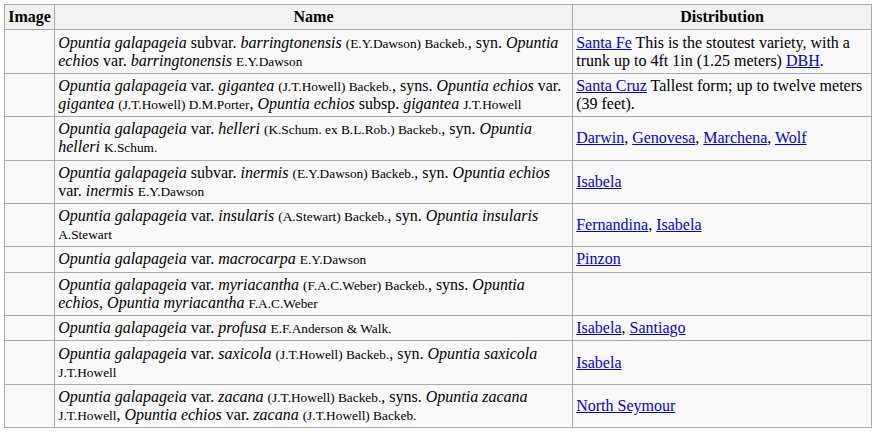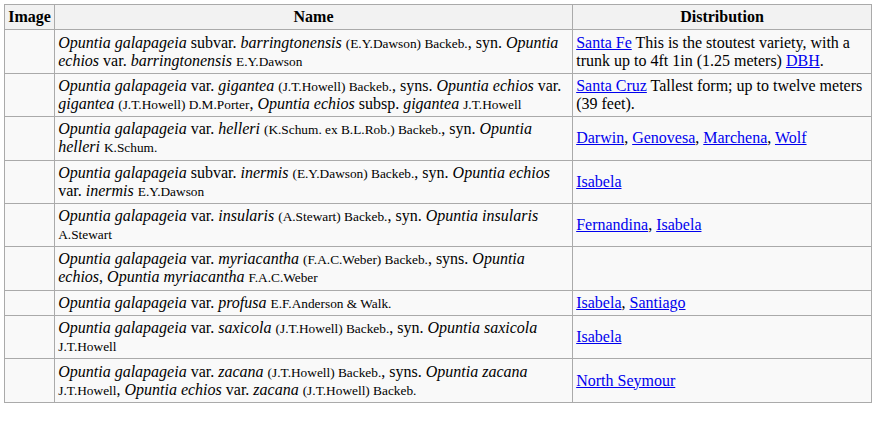 <table class="wikitable">
 <tr>
 <th>Image</th>
 <th>Name</th>
 <th>Distribution</th>
 </tr>
 <tr>
 <td></td>
 <td><em>Opuntia galapageia</em> subvar. <em>barringtonensis</em> <small>(E.Y.Dawson) Backeb.</small>, syn. <em>Opuntia echios</em> var. <em>barringtonensis</em> <small>E.Y.Dawson</small></td>
 <td><a href='#'>Santa Fe</a> This is the stoutest variety, with a trunk up to 4ft 1in (1.25 meters) <a href='#'>DBH</a>.</td>
 </tr>
 <tr>
 <td></td>
 <td><em>Opuntia galapageia</em> var. <em>gigantea</em> <small>(J.T.Howell) Backeb.</small>, syns. <em>Opuntia echios</em> var. <em>gigantea</em> <small> (J.T.Howell) D.M.Porter</small>, <em>Opuntia echios</em> subsp. <em>gigantea</em> <small>J.T.Howell</small></td>
 <td><a href='#'>Santa Cruz</a> Tallest form; up to twelve meters (39 feet).</td>
 </tr>
 <tr>
 <td></td>
 <td><em>Opuntia galapageia</em> var. <em>helleri</em> <small>(K.Schum. ex B.L.Rob.) Backeb.</small>, syn. <em>Opuntia helleri</em> <small>K.Schum.</small></td>
 <td><a href='#'>Darwin</a>, <a href='#'>Genovesa</a>, <a href='#'>Marchena</a>, <a href='#'>Wolf</a></td>
 </tr>
 <tr>
 <td></td>
 <td><em>Opuntia galapageia</em> subvar. <em>inermis</em> <small>(E.Y.Dawson) Backeb.</small>, syn. <em>Opuntia echios</em> var. <em>inermis</em> <small>E.Y.Dawson</small></td>
 <td><a href='#'>Isabela</a></td>
 </tr>
 <tr>
 <td></td>
 <td><em>Opuntia galapageia</em> var. <em>insularis</em> <small>(A.Stewart) Backeb.</small>, syn. <em>Opuntia insularis</em> <small>A.Stewart</small></td>
 <td><a href='#'>Fernandina</a>, <a href='#'>Isabela</a></td>
 </tr>
 <tr>
 <td></td>
-<td><em>Opuntia galapageia</em> var. <em>macrocarpa</em> <small>E.Y.Dawson</small></td>
-<td><a href='#'>Pinzon</a></td>
-</tr>
-<tr>
-<td></td>
 <td><em>Opuntia galapageia</em> var. <em>myriacantha</em> <small>(F.A.C.Weber) Backeb.</small>, syns. <em>Opuntia echios</em>, <em>Opuntia myriacantha</em> <small>F.A.C.Weber</small></td>
 <td></td>
 </tr>
 <tr>
 <td></td>
 <td><em>Opuntia galapageia</em> var. <em>profusa</em> <small>E.F.Anderson & Walk.</small></td>
 <td><a href='#'>Isabela</a>, <a href='#'>Santiago</a></td>
 </tr>
 <tr>
 <td></td>
 <td><em>Opuntia galapageia</em> var. <em>saxicola</em> <small>(J.T.Howell) Backeb.</small>, syn. <em>Opuntia saxicola</em> <small>J.T.Howell</small></td>
 <td><a href='#'>Isabela</a></td>
 </tr>
 <tr>
 <td></td>
 <td><em>Opuntia galapageia</em> var. <em>zacana</em> <small>(J.T.Howell) Backeb.</small>, syns. <em>Opuntia zacana</em> <small>J.T.Howell</small>, <em>Opuntia echios</em> var. <em>zacana</em> <small>(J.T.Howell) Backeb.</small></td>
 <td><a href='#'>North Seymour</a></td>
 </tr>
 <tr>
 </tr>
 </table>
